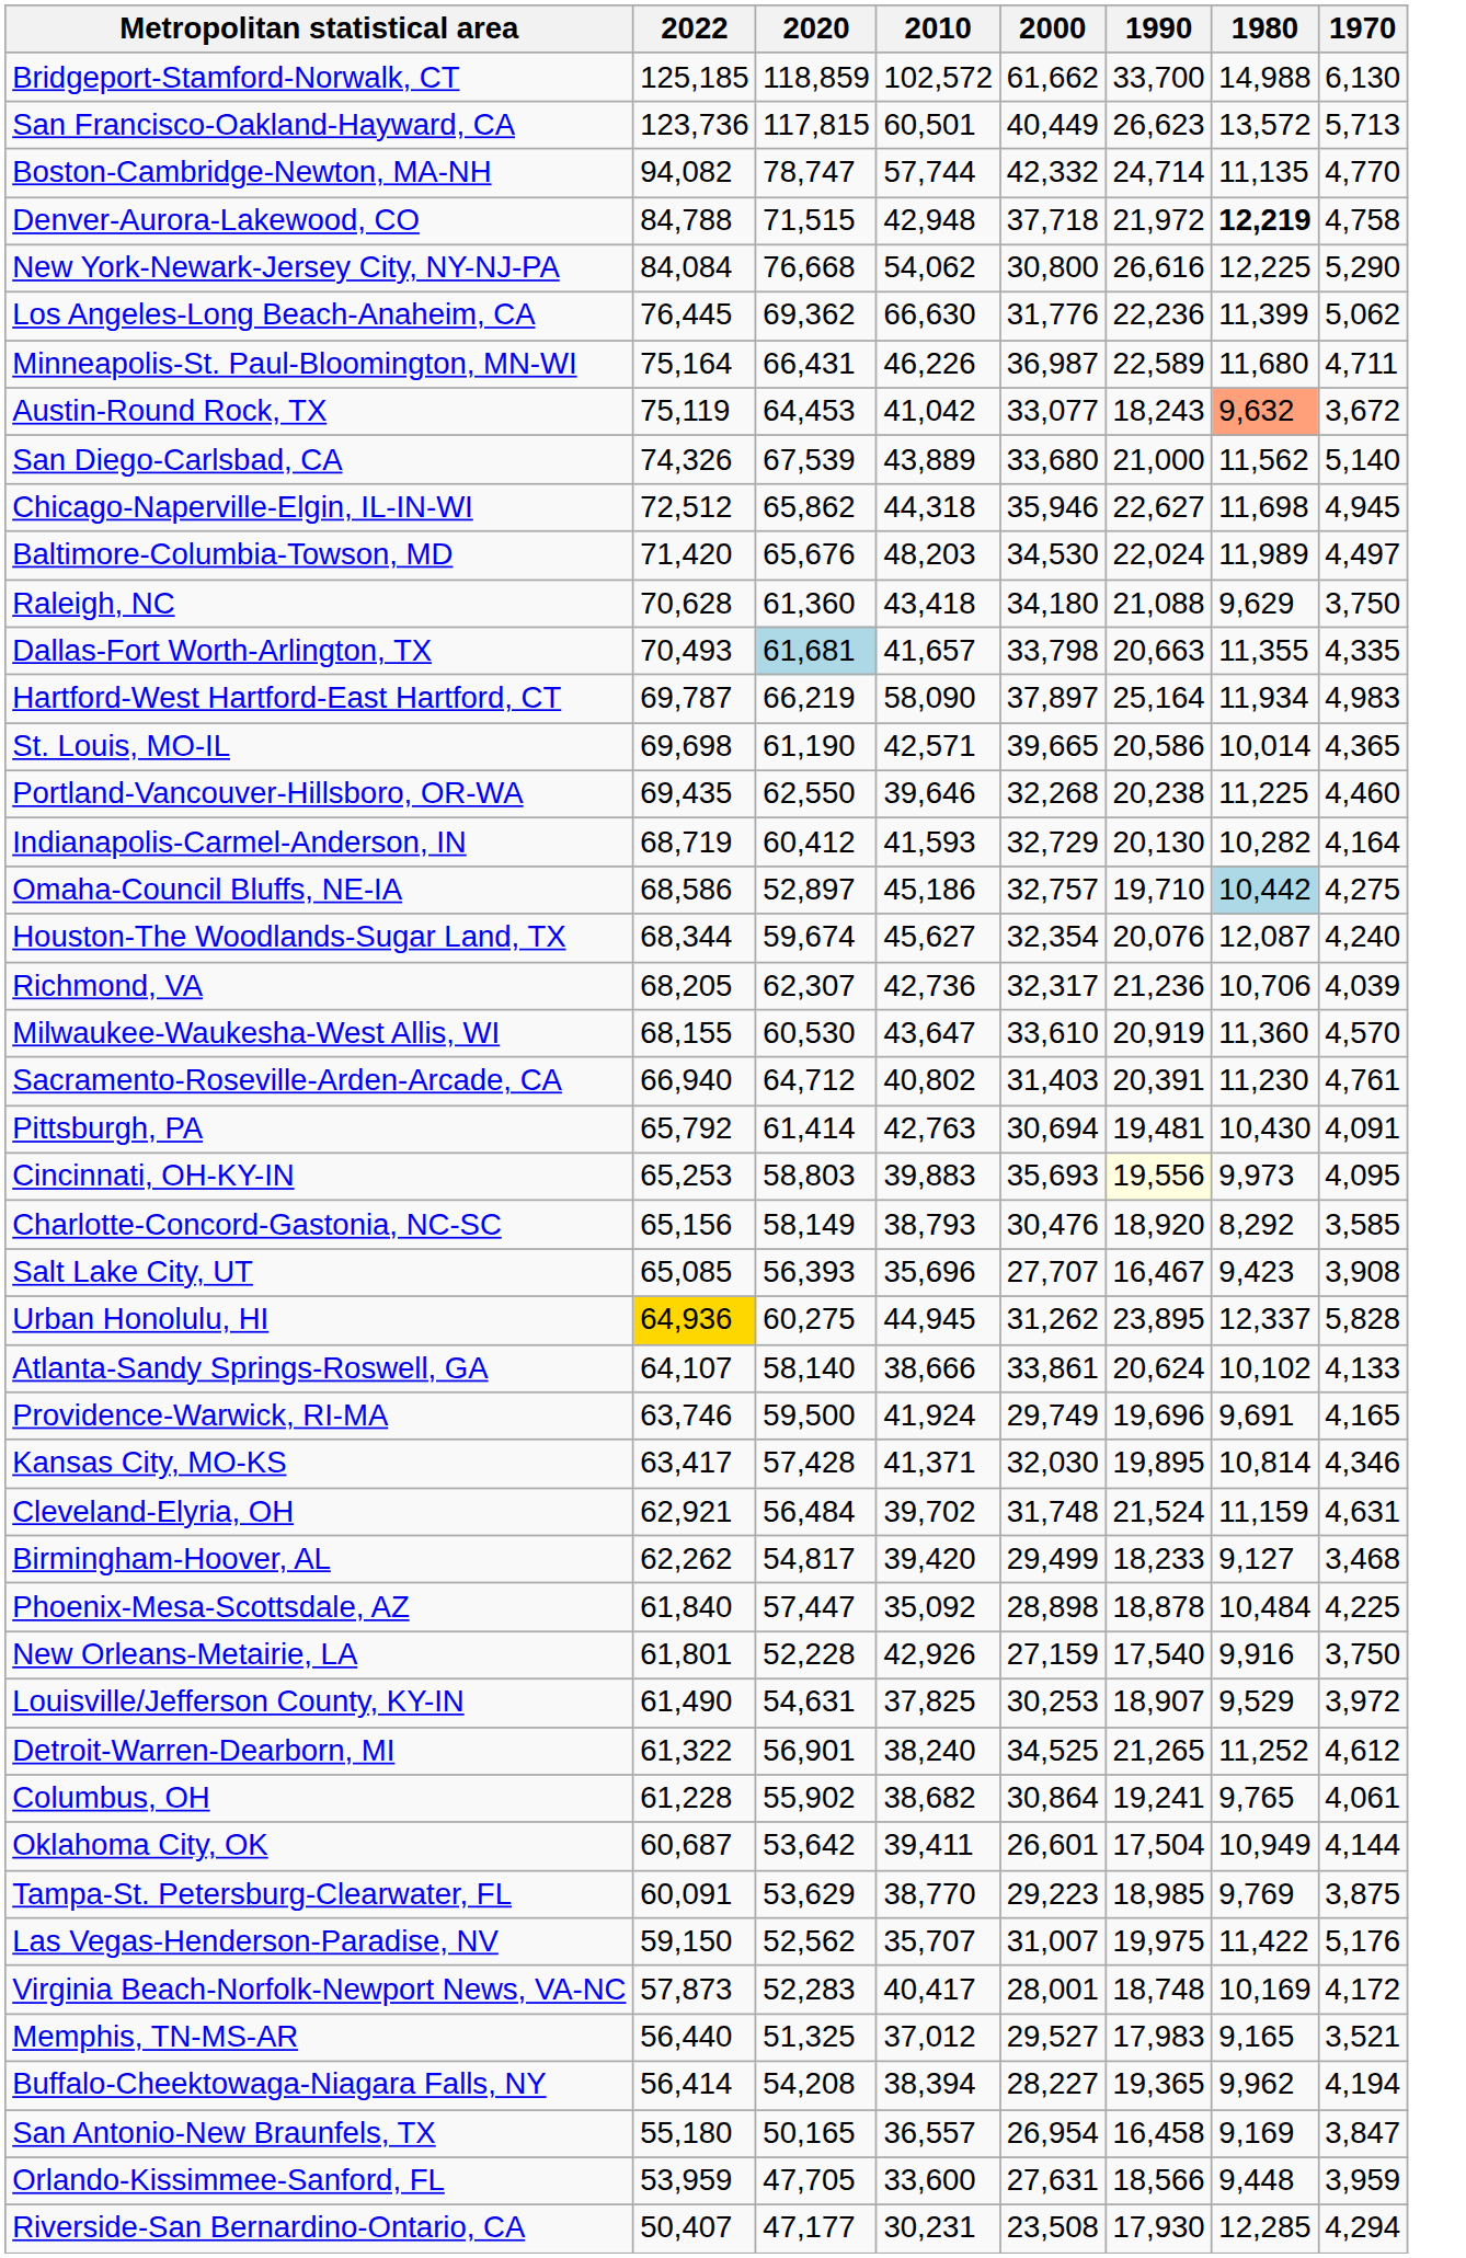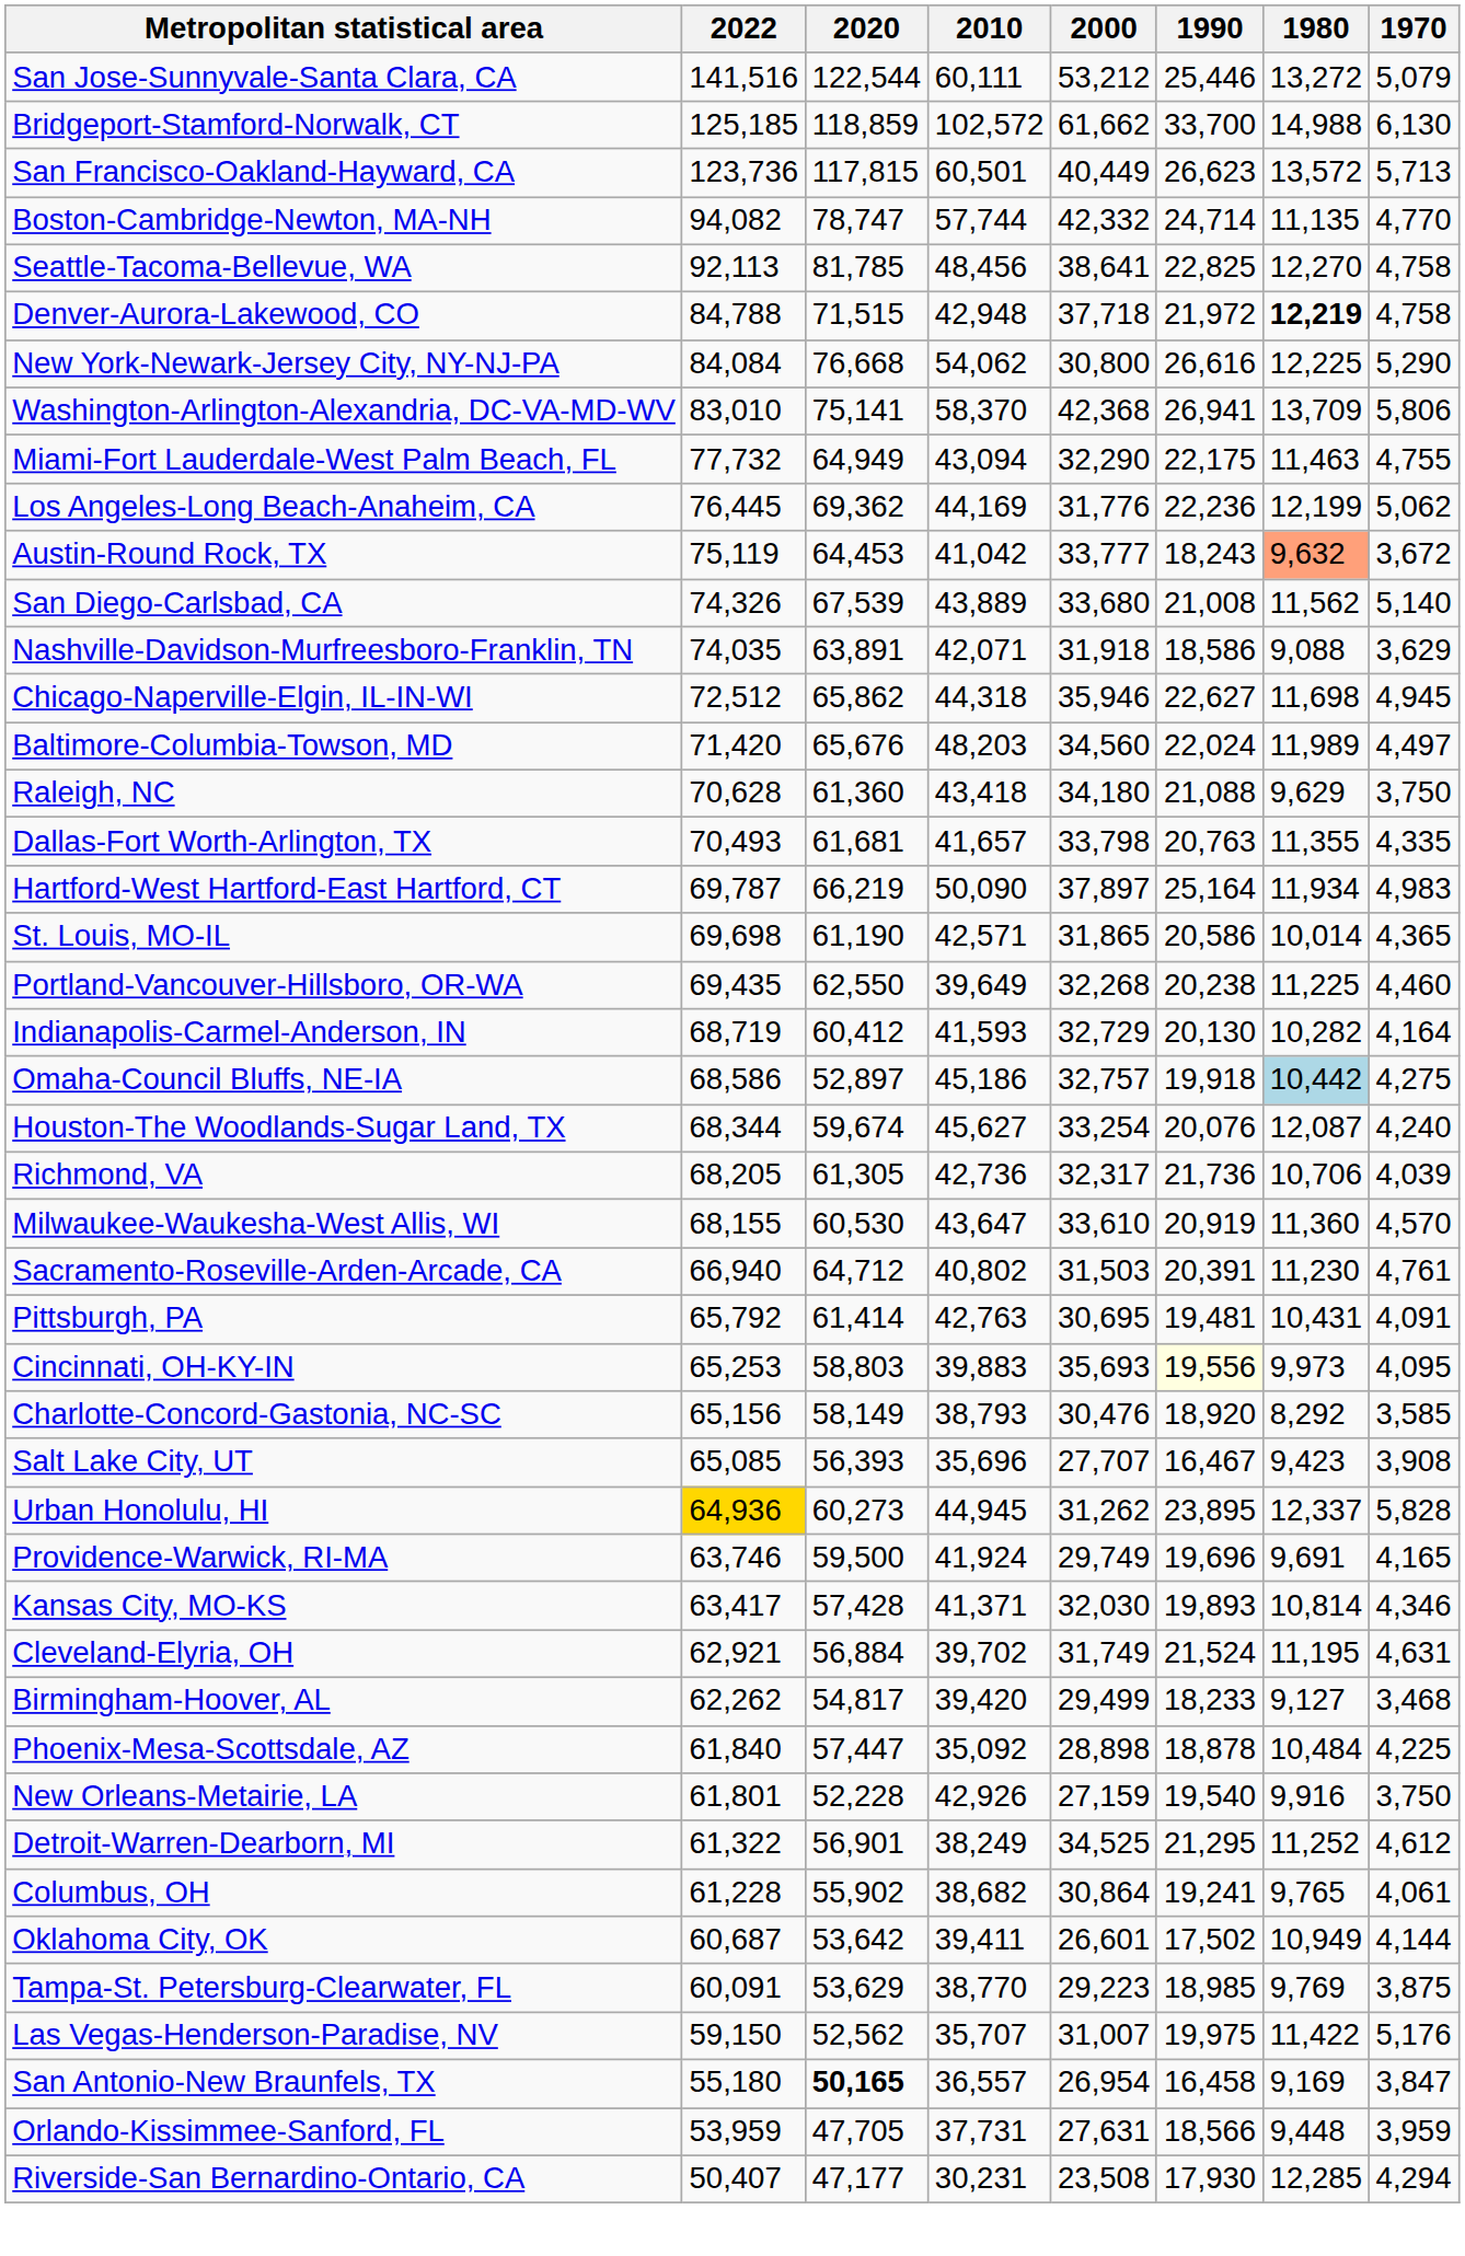 <table class="wikitable sortable">
 <tr>
 <th>Metropolitan statistical area</th>
 <th>2022</th>
 <th>2020</th>
 <th>2010</th>
 <th>2000</th>
 <th>1990</th>
 <th>1980</th>
 <th>1970</th>
+</tr>
+<tr>
+<td><a href='#'>San Jose-Sunnyvale-Santa Clara, CA</a></td>
+<td>141,516</td>
+<td>122,544</td>
+<td>60,111</td>
+<td>53,212</td>
+<td>25,446</td>
+<td>13,272</td>
+<td>5,079</td>
 </tr>
 <tr>
 <td><a href='#'>Bridgeport-Stamford-Norwalk, CT</a></td>
 <td>125,185</td>
 <td>118,859</td>
 <td>102,572</td>
 <td>61,662</td>
 <td>33,700</td>
 <td>14,988</td>
 <td>6,130</td>
 </tr>
 <tr>
 <td><a href='#'>San Francisco-Oakland-Hayward, CA</a></td>
 <td>123,736</td>
 <td>117,815</td>
 <td>60,501</td>
 <td>40,449</td>
 <td>26,623</td>
 <td>13,572</td>
 <td>5,713</td>
 </tr>
 <tr>
 <td><a href='#'>Boston-Cambridge-Newton, MA-NH</a></td>
 <td>94,082</td>
 <td>78,747</td>
 <td>57,744</td>
 <td>42,332</td>
 <td>24,714</td>
 <td>11,135</td>
 <td>4,770</td>
 </tr>
 <tr>
+<td><a href='#'>Seattle-Tacoma-Bellevue, WA</a></td>
+<td>92,113</td>
+<td>81,785</td>
+<td>48,456</td>
+<td>38,641</td>
+<td>22,825</td>
+<td>12,270</td>
+<td>4,758</td>
+</tr>
+<tr>
 <td><a href='#'>Denver-Aurora-Lakewood, CO</a></td>
 <td>84,788</td>
 <td>71,515</td>
 <td>42,948</td>
 <td>37,718</td>
 <td>21,972</td>
 <td><strong>12,219</strong></td>
 <td>4,758</td>
 </tr>
 <tr>
 <td><a href='#'>New York-Newark-Jersey City, NY-NJ-PA</a></td>
 <td>84,084</td>
 <td>76,668</td>
 <td>54,062</td>
 <td>30,800</td>
 <td>26,616</td>
 <td>12,225</td>
 <td>5,290</td>
 </tr>
 <tr>
+<td><a href='#'>Washington-Arlington-Alexandria, DC-VA-MD-WV</a></td>
+<td>83,010</td>
+<td>75,141</td>
+<td>58,370</td>
+<td>42,368</td>
+<td>26,941</td>
+<td>13,709</td>
+<td>5,806</td>
+</tr>
+<tr>
+<td><a href='#'>Miami-Fort Lauderdale-West Palm Beach, FL</a></td>
+<td>77,732</td>
+<td>64,949</td>
+<td>43,094</td>
+<td>32,290</td>
+<td>22,175</td>
+<td>11,463</td>
+<td>4,755</td>
+</tr>
+<tr>
 <td><a href='#'>Los Angeles-Long Beach-Anaheim, CA</a></td>
 <td>76,445</td>
 <td>69,362</td>
-<td>66,630</td>
+<td>44,169</td>
 <td>31,776</td>
 <td>22,236</td>
-<td>11,399</td>
+<td>12,199</td>
 <td>5,062</td>
-</tr>
-<tr>
-<td><a href='#'>Minneapolis-St. Paul-Bloomington, MN-WI</a></td>
-<td>75,164</td>
-<td>66,431</td>
-<td>46,226</td>
-<td>36,987</td>
-<td>22,589</td>
-<td>11,680</td>
-<td>4,711</td>
 </tr>
 <tr>
 <td><a href='#'>Austin-Round Rock, TX</a></td>
 <td>75,119</td>
 <td>64,453</td>
 <td>41,042</td>
-<td>33,077</td>
+<td>33,777</td>
 <td>18,243</td>
 <td style="background: lightsalmon;">9,632</td>
 <td>3,672</td>
 </tr>
 <tr>
 <td><a href='#'>San Diego-Carlsbad, CA</a></td>
 <td>74,326</td>
 <td>67,539</td>
 <td>43,889</td>
 <td>33,680</td>
-<td>21,000</td>
+<td>21,008</td>
 <td>11,562</td>
 <td>5,140</td>
+</tr>
+<tr>
+<td><a href='#'>Nashville-Davidson-Murfreesboro-Franklin, TN</a></td>
+<td>74,035</td>
+<td>63,891</td>
+<td>42,071</td>
+<td>31,918</td>
+<td>18,586</td>
+<td>9,088</td>
+<td>3,629</td>
 </tr>
 <tr>
 <td><a href='#'>Chicago-Naperville-Elgin, IL-IN-WI</a></td>
 <td>72,512</td>
 <td>65,862</td>
 <td>44,318</td>
 <td>35,946</td>
 <td>22,627</td>
 <td>11,698</td>
 <td>4,945</td>
 </tr>
 <tr>
 <td><a href='#'>Baltimore-Columbia-Towson, MD</a></td>
 <td>71,420</td>
 <td>65,676</td>
 <td>48,203</td>
-<td>34,530</td>
+<td>34,560</td>
 <td>22,024</td>
 <td>11,989</td>
 <td>4,497</td>
 </tr>
 <tr>
 <td><a href='#'>Raleigh, NC</a></td>
 <td>70,628</td>
 <td>61,360</td>
 <td>43,418</td>
 <td>34,180</td>
 <td>21,088</td>
 <td>9,629</td>
 <td>3,750</td>
 </tr>
 <tr>
 <td><a href='#'>Dallas-Fort Worth-Arlington, TX</a></td>
 <td>70,493</td>
-<td style="background: lightblue;">61,681</td>
+<td>61,681</td>
 <td>41,657</td>
 <td>33,798</td>
-<td>20,663</td>
+<td>20,763</td>
 <td>11,355</td>
 <td>4,335</td>
 </tr>
 <tr>
 <td><a href='#'>Hartford-West Hartford-East Hartford, CT</a></td>
 <td>69,787</td>
 <td>66,219</td>
-<td>58,090</td>
+<td>50,090</td>
 <td>37,897</td>
 <td>25,164</td>
 <td>11,934</td>
 <td>4,983</td>
 </tr>
 <tr>
 <td><a href='#'>St. Louis, MO-IL</a></td>
 <td>69,698</td>
 <td>61,190</td>
 <td>42,571</td>
-<td>39,665</td>
+<td>31,865</td>
 <td>20,586</td>
 <td>10,014</td>
 <td>4,365</td>
 </tr>
 <tr>
 <td><a href='#'>Portland-Vancouver-Hillsboro, OR-WA</a></td>
 <td>69,435</td>
 <td>62,550</td>
-<td>39,646</td>
+<td>39,649</td>
 <td>32,268</td>
 <td>20,238</td>
 <td>11,225</td>
 <td>4,460</td>
 </tr>
 <tr>
 <td><a href='#'>Indianapolis-Carmel-Anderson, IN</a></td>
 <td>68,719</td>
 <td>60,412</td>
 <td>41,593</td>
 <td>32,729</td>
 <td>20,130</td>
 <td>10,282</td>
 <td>4,164</td>
 </tr>
 <tr>
 <td><a href='#'>Omaha-Council Bluffs, NE-IA</a></td>
 <td>68,586</td>
 <td>52,897</td>
 <td>45,186</td>
 <td>32,757</td>
-<td>19,710</td>
+<td>19,918</td>
 <td style="background: lightblue;">10,442</td>
 <td>4,275</td>
 </tr>
 <tr>
 <td><a href='#'>Houston-The Woodlands-Sugar Land, TX</a></td>
 <td>68,344</td>
 <td>59,674</td>
 <td>45,627</td>
-<td>32,354</td>
+<td>33,254</td>
 <td>20,076</td>
 <td>12,087</td>
 <td>4,240</td>
 </tr>
 <tr>
 <td><a href='#'>Richmond, VA</a></td>
 <td>68,205</td>
-<td>62,307</td>
+<td>61,305</td>
 <td>42,736</td>
 <td>32,317</td>
-<td>21,236</td>
+<td>21,736</td>
 <td>10,706</td>
 <td>4,039</td>
 </tr>
 <tr>
 <td><a href='#'>Milwaukee-Waukesha-West Allis, WI</a></td>
 <td>68,155</td>
 <td>60,530</td>
 <td>43,647</td>
 <td>33,610</td>
 <td>20,919</td>
 <td>11,360</td>
 <td>4,570</td>
 </tr>
 <tr>
 <td><a href='#'>Sacramento-Roseville-Arden-Arcade, CA</a></td>
 <td>66,940</td>
 <td>64,712</td>
 <td>40,802</td>
-<td>31,403</td>
+<td>31,503</td>
 <td>20,391</td>
 <td>11,230</td>
 <td>4,761</td>
 </tr>
 <tr>
 <td><a href='#'>Pittsburgh, PA</a></td>
 <td>65,792</td>
 <td>61,414</td>
 <td>42,763</td>
-<td>30,694</td>
+<td>30,695</td>
 <td>19,481</td>
-<td>10,430</td>
+<td>10,431</td>
 <td>4,091</td>
 </tr>
 <tr>
 <td><a href='#'>Cincinnati, OH-KY-IN</a></td>
 <td>65,253</td>
 <td>58,803</td>
 <td>39,883</td>
 <td>35,693</td>
 <td style="background: lightyellow;">19,556</td>
 <td>9,973</td>
 <td>4,095</td>
 </tr>
 <tr>
 <td><a href='#'>Charlotte-Concord-Gastonia, NC-SC</a></td>
 <td>65,156</td>
 <td>58,149</td>
 <td>38,793</td>
 <td>30,476</td>
 <td>18,920</td>
 <td>8,292</td>
 <td>3,585</td>
 </tr>
 <tr>
 <td><a href='#'>Salt Lake City, UT</a></td>
 <td>65,085</td>
 <td>56,393</td>
 <td>35,696</td>
 <td>27,707</td>
 <td>16,467</td>
 <td>9,423</td>
 <td>3,908</td>
 </tr>
 <tr>
 <td><a href='#'>Urban Honolulu, HI</a></td>
 <td style="background: gold;">64,936</td>
-<td>60,275</td>
+<td>60,273</td>
 <td>44,945</td>
 <td>31,262</td>
 <td>23,895</td>
 <td>12,337</td>
 <td>5,828</td>
-</tr>
-<tr>
-<td><a href='#'>Atlanta-Sandy Springs-Roswell, GA</a></td>
-<td>64,107</td>
-<td>58,140</td>
-<td>38,666</td>
-<td>33,861</td>
-<td>20,624</td>
-<td>10,102</td>
-<td>4,133</td>
 </tr>
 <tr>
 <td><a href='#'>Providence-Warwick, RI-MA</a></td>
 <td>63,746</td>
 <td>59,500</td>
 <td>41,924</td>
 <td>29,749</td>
 <td>19,696</td>
 <td>9,691</td>
 <td>4,165</td>
 </tr>
 <tr>
 <td><a href='#'>Kansas City, MO-KS</a></td>
 <td>63,417</td>
 <td>57,428</td>
 <td>41,371</td>
 <td>32,030</td>
-<td>19,895</td>
+<td>19,893</td>
 <td>10,814</td>
 <td>4,346</td>
 </tr>
 <tr>
 <td><a href='#'>Cleveland-Elyria, OH</a></td>
 <td>62,921</td>
-<td>56,484</td>
+<td>56,884</td>
 <td>39,702</td>
-<td>31,748</td>
+<td>31,749</td>
 <td>21,524</td>
-<td>11,159</td>
+<td>11,195</td>
 <td>4,631</td>
 </tr>
 <tr>
 <td><a href='#'>Birmingham-Hoover, AL</a></td>
 <td>62,262</td>
 <td>54,817</td>
 <td>39,420</td>
 <td>29,499</td>
 <td>18,233</td>
 <td>9,127</td>
 <td>3,468</td>
 </tr>
 <tr>
 <td><a href='#'>Phoenix-Mesa-Scottsdale, AZ</a></td>
 <td>61,840</td>
 <td>57,447</td>
 <td>35,092</td>
 <td>28,898</td>
 <td>18,878</td>
 <td>10,484</td>
 <td>4,225</td>
 </tr>
 <tr>
 <td><a href='#'>New Orleans-Metairie, LA</a></td>
 <td>61,801</td>
 <td>52,228</td>
 <td>42,926</td>
 <td>27,159</td>
-<td>17,540</td>
+<td>19,540</td>
 <td>9,916</td>
 <td>3,750</td>
-</tr>
-<tr>
-<td><a href='#'>Louisville/Jefferson County, KY-IN</a></td>
-<td>61,490</td>
-<td>54,631</td>
-<td>37,825</td>
-<td>30,253</td>
-<td>18,907</td>
-<td>9,529</td>
-<td>3,972</td>
 </tr>
 <tr>
 <td><a href='#'>Detroit-Warren-Dearborn, MI</a></td>
 <td>61,322</td>
 <td>56,901</td>
-<td>38,240</td>
+<td>38,249</td>
 <td>34,525</td>
-<td>21,265</td>
+<td>21,295</td>
 <td>11,252</td>
 <td>4,612</td>
 </tr>
 <tr>
 <td><a href='#'>Columbus, OH</a></td>
 <td>61,228</td>
 <td>55,902</td>
 <td>38,682</td>
 <td>30,864</td>
 <td>19,241</td>
 <td>9,765</td>
 <td>4,061</td>
 </tr>
 <tr>
 <td><a href='#'>Oklahoma City, OK</a></td>
 <td>60,687</td>
 <td>53,642</td>
 <td>39,411</td>
 <td>26,601</td>
-<td>17,504</td>
+<td>17,502</td>
 <td>10,949</td>
 <td>4,144</td>
 </tr>
 <tr>
 <td><a href='#'>Tampa-St. Petersburg-Clearwater, FL</a></td>
 <td>60,091</td>
 <td>53,629</td>
 <td>38,770</td>
 <td>29,223</td>
 <td>18,985</td>
 <td>9,769</td>
 <td>3,875</td>
 </tr>
 <tr>
 <td><a href='#'>Las Vegas-Henderson-Paradise, NV</a></td>
 <td>59,150</td>
 <td>52,562</td>
 <td>35,707</td>
 <td>31,007</td>
 <td>19,975</td>
 <td>11,422</td>
 <td>5,176</td>
 </tr>
 <tr>
-<td><a href='#'>Virginia Beach-Norfolk-Newport News, VA-NC</a></td>
-<td>57,873</td>
-<td>52,283</td>
-<td>40,417</td>
-<td>28,001</td>
-<td>18,748</td>
-<td>10,169</td>
-<td>4,172</td>
-</tr>
-<tr>
-<td><a href='#'>Memphis, TN-MS-AR</a></td>
-<td>56,440</td>
-<td>51,325</td>
-<td>37,012</td>
-<td>29,527</td>
-<td>17,983</td>
-<td>9,165</td>
-<td>3,521</td>
-</tr>
-<tr>
-<td><a href='#'>Buffalo-Cheektowaga-Niagara Falls, NY</a></td>
-<td>56,414</td>
-<td>54,208</td>
-<td>38,394</td>
-<td>28,227</td>
-<td>19,365</td>
-<td>9,962</td>
-<td>4,194</td>
-</tr>
-<tr>
 <td><a href='#'>San Antonio-New Braunfels, TX</a></td>
 <td>55,180</td>
-<td>50,165</td>
+<td><strong>50,165</strong></td>
 <td>36,557</td>
 <td>26,954</td>
 <td>16,458</td>
 <td>9,169</td>
 <td>3,847</td>
 </tr>
 <tr>
 <td><a href='#'>Orlando-Kissimmee-Sanford, FL</a></td>
 <td>53,959</td>
 <td>47,705</td>
-<td>33,600</td>
+<td>37,731</td>
 <td>27,631</td>
 <td>18,566</td>
 <td>9,448</td>
 <td>3,959</td>
 </tr>
 <tr>
 <td><a href='#'>Riverside-San Bernardino-Ontario, CA</a></td>
 <td>50,407</td>
 <td>47,177</td>
 <td>30,231</td>
 <td>23,508</td>
 <td>17,930</td>
 <td>12,285</td>
 <td>4,294</td>
 </tr>
 </table>
